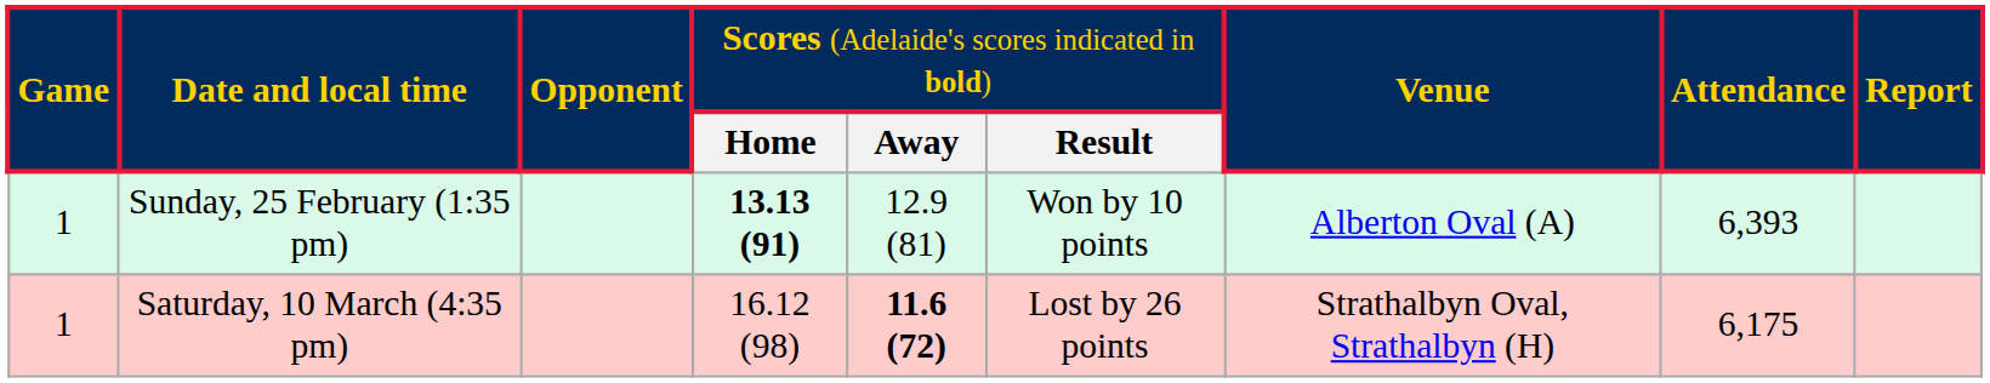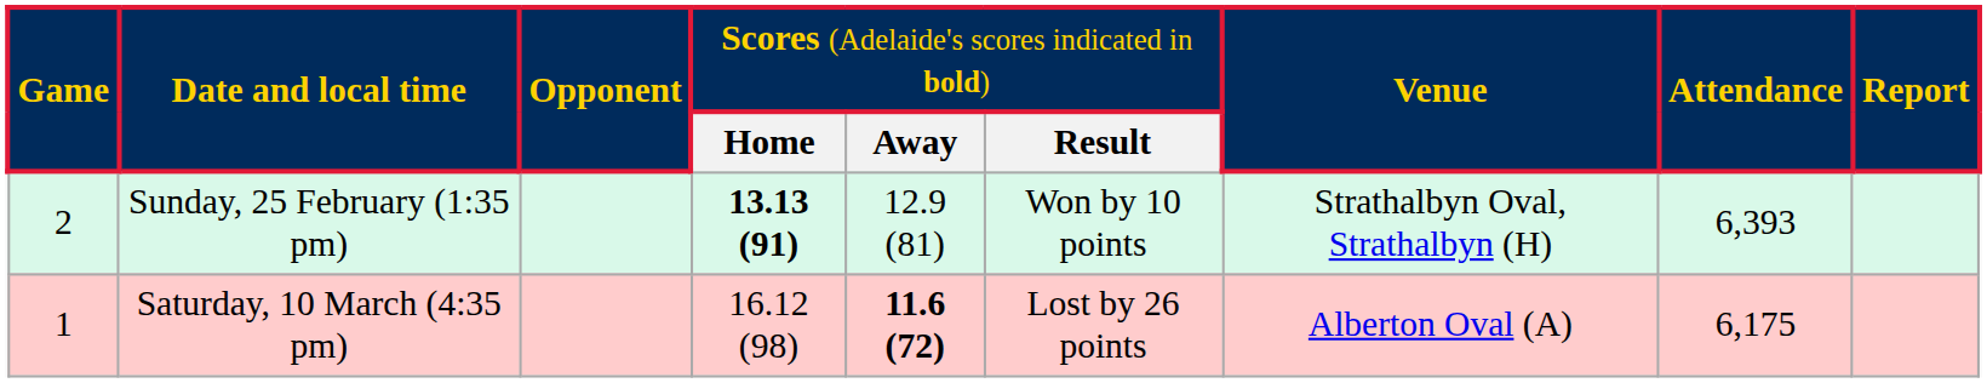 <table class="wikitable" style="font-size:90%; text-align:center; width: 90%; margin-left: auto; margin-right: auto;">
 <tr style="background:#002B5C; color: #FFD200;">
 <td rowspan=2 style="border: solid #E21937 2px;"><strong>Game</strong></td>
 <td rowspan=2 style="border: solid #E21937 2px;"><strong>Date and local time</strong></td>
 <td rowspan=2 style="border: solid #E21937 2px;"><strong>Opponent</strong></td>
 <td colspan=3 style="border: solid #E21937 2px;"><strong>Scores</strong> <small>(Adelaide's scores indicated in <strong>bold</strong>)</small></td>
 <td rowspan=2 style="border: solid #E21937 2px;"><strong>Venue</strong></td>
 <td rowspan=2 style="border: solid #E21937 2px;"><strong>Attendance</strong></td>
 <td rowspan=2 style="border: solid #E21937 2px;"><strong>Report</strong></td>
 </tr>
 <tr>
 <th>Home</th>
 <th>Away</th>
 <th>Result</th>
 </tr>
 <tr style="background:#d9f9e9">
-<td>1</td>
+<td>2</td>
 <td>Sunday, 25 February (1:35 pm)</td>
 <td></td>
 <td><strong>13.13 (91)</strong></td>
 <td>12.9 (81)</td>
 <td>Won by 10 points</td>
-<td><a href='#'>Alberton Oval</a> (A)</td>
+<td>Strathalbyn Oval, <a href='#'>Strathalbyn</a> (H)</td>
 <td>6,393</td>
 <td></td>
 </tr>
 <tr style="background:#fcc">
 <td>1</td>
 <td>Saturday, 10 March (4:35 pm)</td>
 <td></td>
 <td>16.12 (98)</td>
 <td><strong>11.6 (72)</strong></td>
 <td>Lost by 26 points</td>
-<td>Strathalbyn Oval, <a href='#'>Strathalbyn</a> (H)</td>
+<td><a href='#'>Alberton Oval</a> (A)</td>
 <td>6,175</td>
 <td></td>
 </tr>
 </table>
